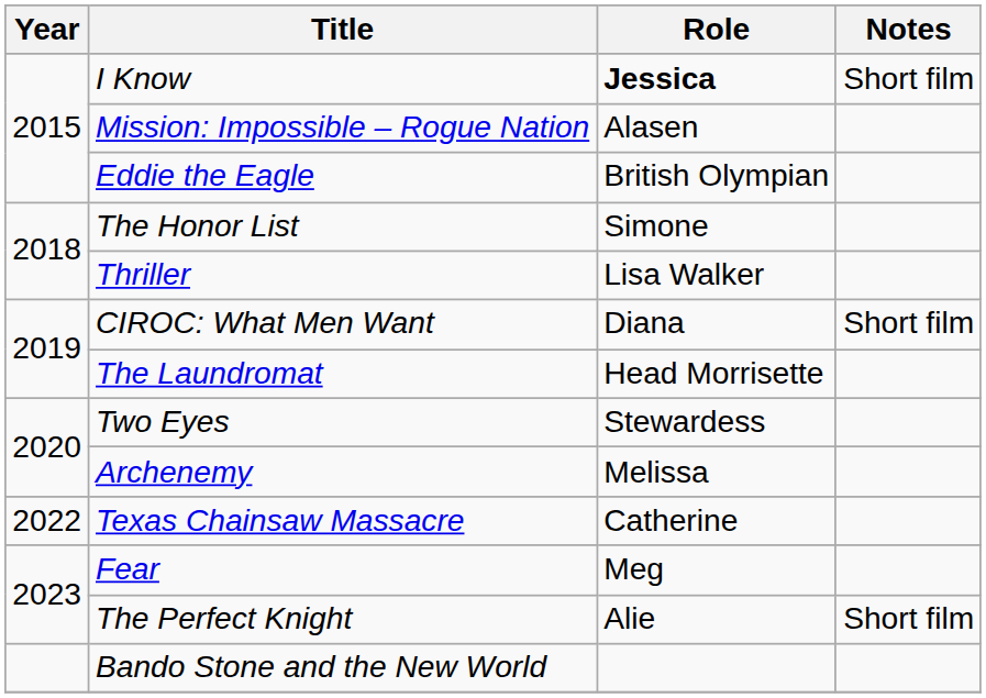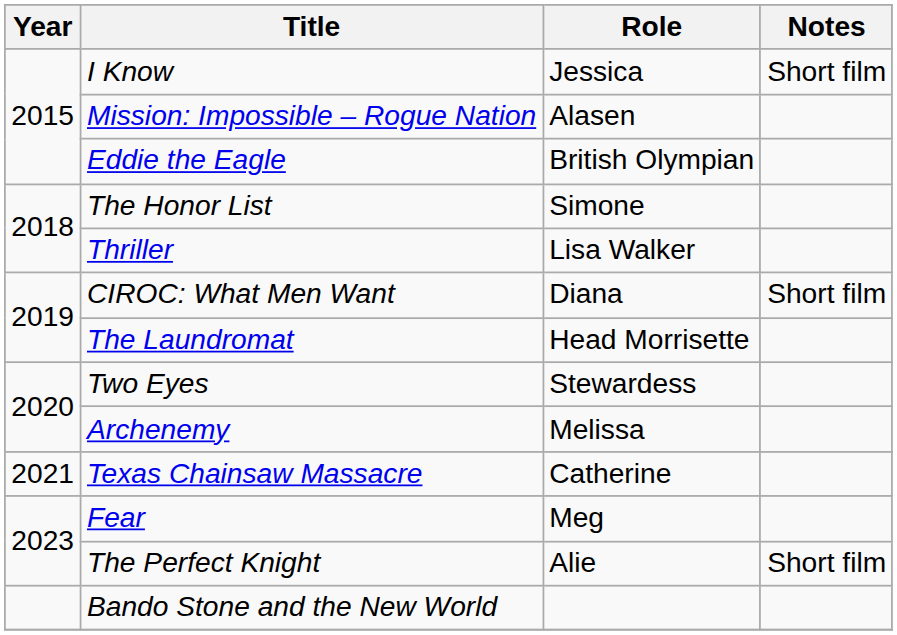 <table class="wikitable sortable">
 <tr>
 <th>Year</th>
 <th>Title</th>
 <th>Role</th>
 <th class="unsortable">Notes</th>
 </tr>
 <tr>
 <td rowspan="3">2015</td>
 <td><em>I Know</em></td>
-<td><strong>Jessica</strong></td>
+<td>Jessica</td>
 <td>Short film</td>
 </tr>
 <tr>
 <td><em><a href='#'>Mission: Impossible – Rogue Nation</a></em></td>
 <td>Alasen</td>
 <td></td>
 </tr>
 <tr>
 <td><em><a href='#'>Eddie the Eagle</a></em></td>
 <td>British Olympian</td>
 <td></td>
 </tr>
 <tr>
 <td rowspan="2">2018</td>
 <td><em>The Honor List</em></td>
 <td>Simone</td>
 <td></td>
 </tr>
 <tr>
 <td><em><a href='#'>Thriller</a></em></td>
 <td>Lisa Walker</td>
 <td></td>
 </tr>
 <tr>
 <td rowspan="2">2019</td>
 <td><em>CIROC: What Men Want</em></td>
 <td>Diana</td>
 <td>Short film</td>
 </tr>
 <tr>
 <td><em><a href='#'>The Laundromat</a></em></td>
 <td>Head Morrisette</td>
 <td></td>
 </tr>
 <tr>
 <td rowspan="2">2020</td>
 <td><em>Two Eyes</em></td>
 <td>Stewardess</td>
 <td></td>
 </tr>
 <tr>
 <td><em><a href='#'>Archenemy</a></em></td>
 <td>Melissa</td>
 <td></td>
 </tr>
 <tr>
-<td>2022</td>
+<td>2021</td>
 <td><em><a href='#'>Texas Chainsaw Massacre</a></em></td>
 <td>Catherine</td>
 <td></td>
 </tr>
 <tr>
 <td rowspan="2">2023</td>
 <td><em><a href='#'>Fear</a></em></td>
 <td>Meg</td>
 <td></td>
 </tr>
 <tr>
 <td><em>The Perfect Knight</em></td>
 <td>Alie</td>
 <td>Short film</td>
 </tr>
 <tr>
 <td></td>
 <td><em>Bando Stone and the New World</em></td>
 <td></td>
 <td></td>
 </tr>
 <tr>
 </tr>
 </table>
